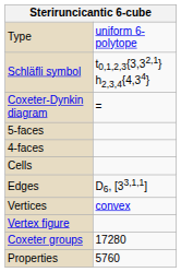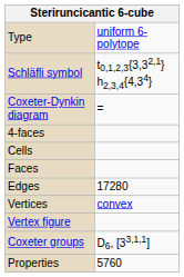 <table class="wikitable" align="right" style="margin-left:10px" width="250">
 <tr>
 <th bgcolor=#e7dcc3 colspan=2>Steriruncicantic 6-cube</th>
 </tr>
 <tr>
 <td bgcolor=#e7dcc3>Type</td>
 <td><a href='#'>uniform 6-polytope</a></td>
 </tr>
 <tr>
 <td bgcolor=#e7dcc3><a href='#'>Schläfli symbol</a></td>
 <td>t<sub>0,1,2,3</sub>{3,3<sup>2,1</sup>}<br>h<sub>2,3,4</sub>{4,3<sup>4</sup>}</td>
 </tr>
 <tr>
 <td bgcolor=#e7dcc3><a href='#'>Coxeter-Dynkin diagram</a></td>
 <td> = </td>
 </tr>
 <tr>
-<td bgcolor=#e7dcc3>5-faces</td>
-<td></td>
-</tr>
-<tr>
 <td bgcolor=#e7dcc3>4-faces</td>
 <td></td>
 </tr>
 <tr>
 <td bgcolor=#e7dcc3>Cells</td>
 <td></td>
 </tr>
 <tr>
+<td bgcolor=#e7dcc3>Faces</td>
+<td></td>
+</tr>
+<tr>
 <td bgcolor=#e7dcc3>Edges</td>
-<td>D<sub>6</sub>, [3<sup>3,1,1</sup>]</td>
+<td>17280</td>
 </tr>
 <tr>
 <td bgcolor=#e7dcc3>Vertices</td>
 <td><a href='#'>convex</a></td>
 </tr>
 <tr>
 <td bgcolor=#e7dcc3><a href='#'>Vertex figure</a></td>
 <td></td>
 </tr>
 <tr>
 <td bgcolor=#e7dcc3><a href='#'>Coxeter groups</a></td>
-<td>17280</td>
+<td>D<sub>6</sub>, [3<sup>3,1,1</sup>]</td>
 </tr>
 <tr>
 <td bgcolor=#e7dcc3>Properties</td>
 <td>5760</td>
 </tr>
 </table>
